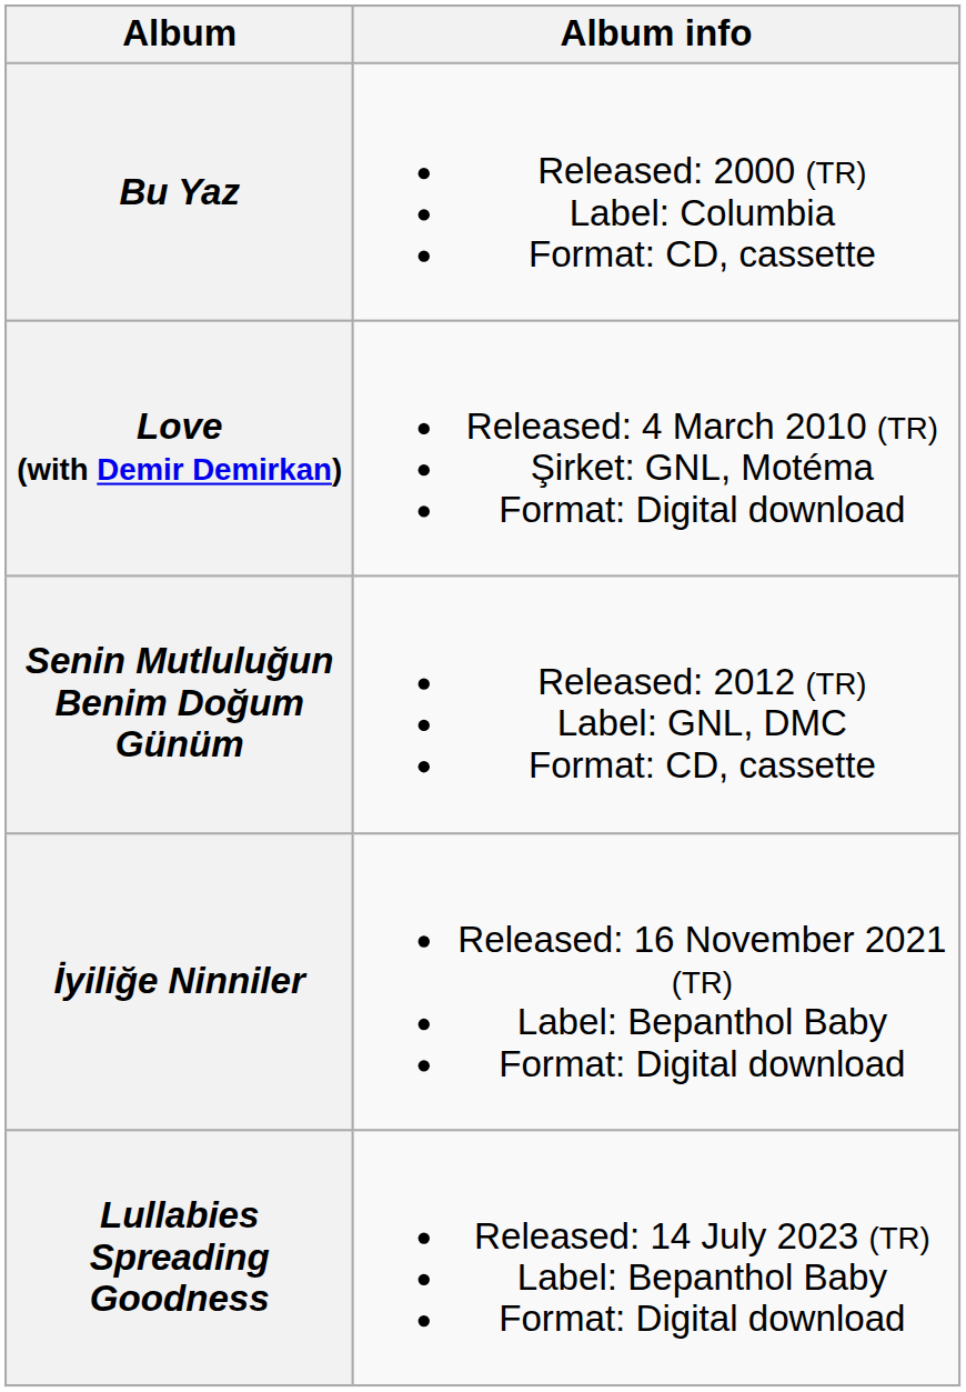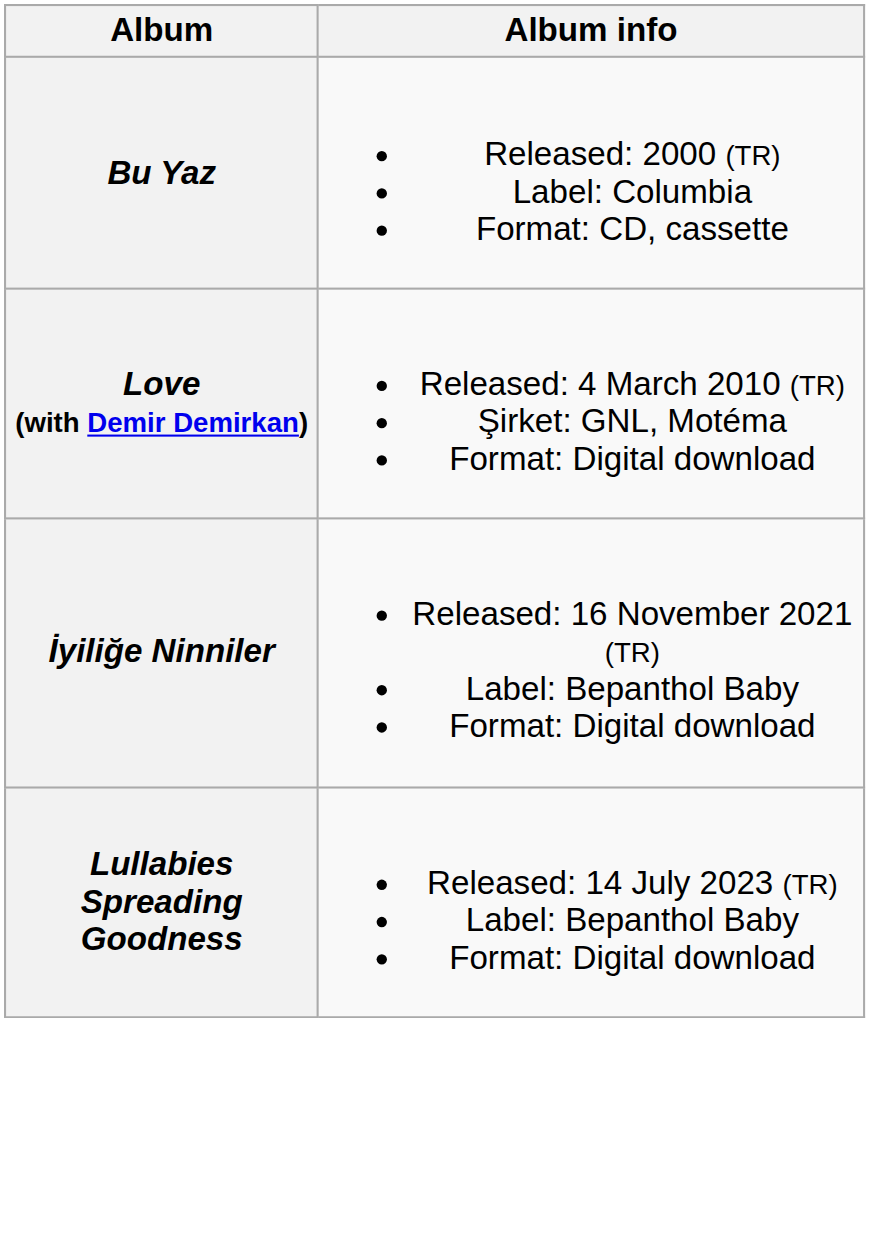 <table class="wikitable plainrowheaders" style="text-align:center;" border="1">
 <tr>
 <th scope="col" style="width:9em;">Album</th>
 <th scope="col" style="width:16em;">Album info</th>
 </tr>
 <tr>
 <th scope="row"><em>Bu Yaz</em></th>
 <td><br><ul><li>Released: 2000 <small>(TR)</small></li><li>Label: Columbia</li><li>Format: CD, cassette</li></ul></td>
 </tr>
 <tr>
 <th scope="row"><em>Love</em><br><small>(with <a href='#'>Demir Demirkan</a>)</small></th>
 <td><br><ul><li>Released: 4 March 2010 <small>(TR)</small></li><li>Şirket: GNL, Motéma</li><li>Format: Digital download</li></ul></td>
 </tr>
 <tr>
-<th scope="row"><em>Senin Mutluluğun Benim Doğum Günüm</em></th>
-<td><br><ul><li>Released: 2012 <small>(TR)</small></li><li>Label: GNL, DMC</li><li>Format: CD, cassette</li></ul></td>
-</tr>
-<tr>
 <th scope="row"><em>İyiliğe Ninniler</em></th>
 <td><br><ul><li>Released: 16 November 2021 <small>(TR)</small></li><li>Label: Bepanthol Baby</li><li>Format: Digital download</li></ul></td>
 </tr>
 <tr>
 <th scope="row"><em>Lullabies Spreading Goodness</em></th>
 <td><br><ul><li>Released: 14 July 2023 <small>(TR)</small></li><li>Label: Bepanthol Baby</li><li>Format: Digital download</li></ul></td>
 </tr>
 </table>
